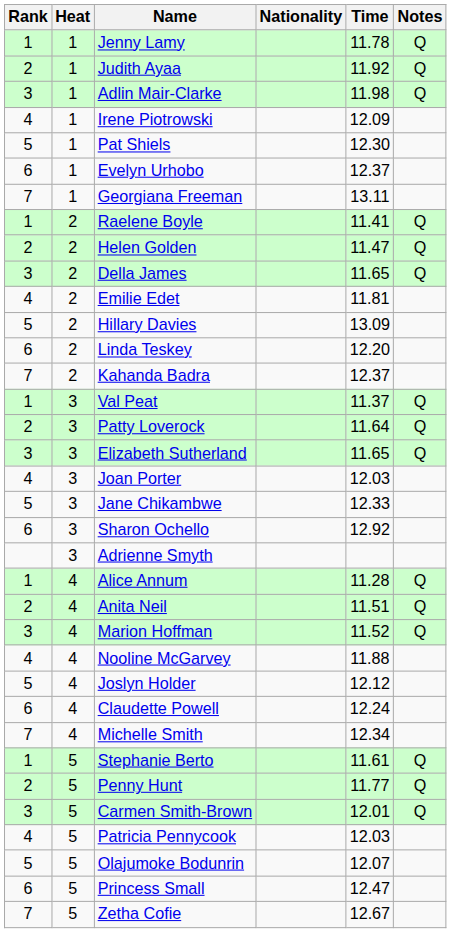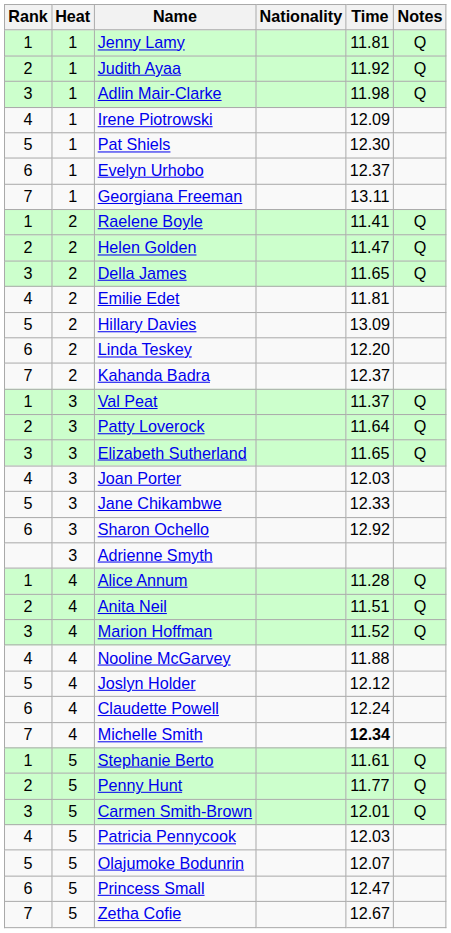 <table class="wikitable sortable" style="text-align:center;">
 <tr>
 <th scope=col>Rank</th>
 <th scope=col>Heat</th>
 <th scope=col>Name</th>
 <th scope=col>Nationality</th>
 <th scope=col>Time</th>
 <th scope=col>Notes</th>
 </tr>
 <tr style="background-color: #ccffcc;">
 <td>1</td>
 <td>1</td>
 <td style="text-align:left;"><a href='#'>Jenny Lamy</a></td>
 <td style="text-align:left;"></td>
-<td>11.78</td>
+<td>11.81</td>
 <td>Q</td>
 </tr>
 <tr style="background-color: #ccffcc;">
 <td>2</td>
 <td>1</td>
 <td style="text-align:left;"><a href='#'>Judith Ayaa</a></td>
 <td style="text-align:left;"></td>
 <td>11.92</td>
 <td>Q</td>
 </tr>
 <tr style="background-color: #ccffcc;">
 <td>3</td>
 <td>1</td>
 <td style="text-align:left;"><a href='#'>Adlin Mair-Clarke</a></td>
 <td style="text-align:left;"></td>
 <td>11.98</td>
 <td>Q</td>
 </tr>
 <tr>
 <td>4</td>
 <td>1</td>
 <td style="text-align:left;"><a href='#'>Irene Piotrowski</a></td>
 <td style="text-align:left;"></td>
 <td>12.09</td>
 <td></td>
 </tr>
 <tr>
 <td>5</td>
 <td>1</td>
 <td style="text-align:left;"><a href='#'>Pat Shiels</a></td>
 <td style="text-align:left;"></td>
 <td>12.30</td>
 <td></td>
 </tr>
 <tr>
 <td>6</td>
 <td>1</td>
 <td style="text-align:left;"><a href='#'>Evelyn Urhobo</a></td>
 <td style="text-align:left;"></td>
 <td>12.37</td>
 <td></td>
 </tr>
 <tr>
 <td>7</td>
 <td>1</td>
 <td style="text-align:left;"><a href='#'>Georgiana Freeman</a></td>
 <td style="text-align:left;"></td>
 <td>13.11</td>
 <td></td>
 </tr>
 <tr style="background-color: #ccffcc;">
 <td>1</td>
 <td>2</td>
 <td style="text-align:left;"><a href='#'>Raelene Boyle</a></td>
 <td style="text-align:left;"></td>
 <td>11.41</td>
 <td>Q</td>
 </tr>
 <tr style="background-color: #ccffcc;">
 <td>2</td>
 <td>2</td>
 <td style="text-align:left;"><a href='#'>Helen Golden</a></td>
 <td style="text-align:left;"></td>
 <td>11.47</td>
 <td>Q</td>
 </tr>
 <tr style="background-color: #ccffcc;">
 <td>3</td>
 <td>2</td>
 <td style="text-align:left;"><a href='#'>Della James</a></td>
 <td style="text-align:left;"></td>
 <td>11.65</td>
 <td>Q</td>
 </tr>
 <tr>
 <td>4</td>
 <td>2</td>
 <td style="text-align:left;"><a href='#'>Emilie Edet</a></td>
 <td style="text-align:left;"></td>
 <td>11.81</td>
 <td></td>
 </tr>
 <tr>
 <td>5</td>
 <td>2</td>
 <td style="text-align:left;"><a href='#'>Hillary Davies</a></td>
 <td style="text-align:left;"></td>
 <td>13.09</td>
 <td></td>
 </tr>
 <tr>
 <td>6</td>
 <td>2</td>
 <td style="text-align:left;"><a href='#'>Linda Teskey</a></td>
 <td style="text-align:left;"></td>
 <td>12.20</td>
 <td></td>
 </tr>
 <tr>
 <td>7</td>
 <td>2</td>
 <td style="text-align:left;"><a href='#'>Kahanda Badra</a></td>
 <td style="text-align:left;"></td>
 <td>12.37</td>
 <td></td>
 </tr>
 <tr style="background-color: #ccffcc;">
 <td>1</td>
 <td>3</td>
 <td style="text-align:left;"><a href='#'>Val Peat</a></td>
 <td style="text-align:left;"></td>
 <td>11.37</td>
 <td>Q</td>
 </tr>
 <tr style="background-color: #ccffcc;">
 <td>2</td>
 <td>3</td>
 <td style="text-align:left;"><a href='#'>Patty Loverock</a></td>
 <td style="text-align:left;"></td>
 <td>11.64</td>
 <td>Q</td>
 </tr>
 <tr style="background-color: #ccffcc;">
 <td>3</td>
 <td>3</td>
 <td style="text-align:left;"><a href='#'>Elizabeth Sutherland</a></td>
 <td style="text-align:left;"></td>
 <td>11.65</td>
 <td>Q</td>
 </tr>
 <tr>
 <td>4</td>
 <td>3</td>
 <td style="text-align:left;"><a href='#'>Joan Porter</a></td>
 <td style="text-align:left;"></td>
 <td>12.03</td>
 <td></td>
 </tr>
 <tr>
 <td>5</td>
 <td>3</td>
 <td style="text-align:left;"><a href='#'>Jane Chikambwe</a></td>
 <td style="text-align:left;"></td>
 <td>12.33</td>
 <td></td>
 </tr>
 <tr>
 <td>6</td>
 <td>3</td>
 <td style="text-align:left;"><a href='#'>Sharon Ochello</a></td>
 <td style="text-align:left;"></td>
 <td>12.92</td>
 <td></td>
 </tr>
 <tr>
 <td></td>
 <td>3</td>
 <td style="text-align:left;"><a href='#'>Adrienne Smyth</a></td>
 <td style="text-align:left;"></td>
 <td></td>
 <td></td>
 </tr>
 <tr style="background-color: #ccffcc;">
 <td>1</td>
 <td>4</td>
 <td style="text-align:left;"><a href='#'>Alice Annum</a></td>
 <td style="text-align:left;"></td>
 <td>11.28</td>
 <td>Q</td>
 </tr>
 <tr style="background-color: #ccffcc;">
 <td>2</td>
 <td>4</td>
 <td style="text-align:left;"><a href='#'>Anita Neil</a></td>
 <td style="text-align:left;"></td>
 <td>11.51</td>
 <td>Q</td>
 </tr>
 <tr style="background-color: #ccffcc;">
 <td>3</td>
 <td>4</td>
 <td style="text-align:left;"><a href='#'>Marion Hoffman</a></td>
 <td style="text-align:left;"></td>
 <td>11.52</td>
 <td>Q</td>
 </tr>
 <tr>
 <td>4</td>
 <td>4</td>
 <td style="text-align:left;"><a href='#'>Nooline McGarvey</a></td>
 <td style="text-align:left;"></td>
 <td>11.88</td>
 <td></td>
 </tr>
 <tr>
 <td>5</td>
 <td>4</td>
 <td style="text-align:left;"><a href='#'>Joslyn Holder</a></td>
 <td style="text-align:left;"></td>
 <td>12.12</td>
 <td></td>
 </tr>
 <tr>
 <td>6</td>
 <td>4</td>
 <td style="text-align:left;"><a href='#'>Claudette Powell</a></td>
 <td style="text-align:left;"></td>
 <td>12.24</td>
 <td></td>
 </tr>
 <tr>
 <td>7</td>
 <td>4</td>
 <td style="text-align:left;"><a href='#'>Michelle Smith</a></td>
 <td style="text-align:left;"></td>
-<td>12.34</td>
+<td><strong>12.34</strong></td>
 <td></td>
 </tr>
 <tr style="background-color: #ccffcc;">
 <td>1</td>
 <td>5</td>
 <td style="text-align:left;"><a href='#'>Stephanie Berto</a></td>
 <td style="text-align:left;"></td>
 <td>11.61</td>
 <td>Q</td>
 </tr>
 <tr style="background-color: #ccffcc;">
 <td>2</td>
 <td>5</td>
 <td style="text-align:left;"><a href='#'>Penny Hunt</a></td>
 <td style="text-align:left;"></td>
 <td>11.77</td>
 <td>Q</td>
 </tr>
 <tr style="background-color: #ccffcc;">
 <td>3</td>
 <td>5</td>
 <td style="text-align:left;"><a href='#'>Carmen Smith-Brown</a></td>
 <td style="text-align:left;"></td>
 <td>12.01</td>
 <td>Q</td>
 </tr>
 <tr>
 <td>4</td>
 <td>5</td>
 <td style="text-align:left;"><a href='#'>Patricia Pennycook</a></td>
 <td style="text-align:left;"></td>
 <td>12.03</td>
 <td></td>
 </tr>
 <tr>
 <td>5</td>
 <td>5</td>
 <td style="text-align:left;"><a href='#'>Olajumoke Bodunrin</a></td>
 <td style="text-align:left;"></td>
 <td>12.07</td>
 <td></td>
 </tr>
 <tr>
 <td>6</td>
 <td>5</td>
 <td style="text-align:left;"><a href='#'>Princess Small</a></td>
 <td style="text-align:left;"></td>
 <td>12.47</td>
 <td></td>
 </tr>
 <tr>
 <td>7</td>
 <td>5</td>
 <td style="text-align:left;"><a href='#'>Zetha Cofie</a></td>
 <td style="text-align:left;"></td>
 <td>12.67</td>
 <td></td>
 </tr>
 </table>
